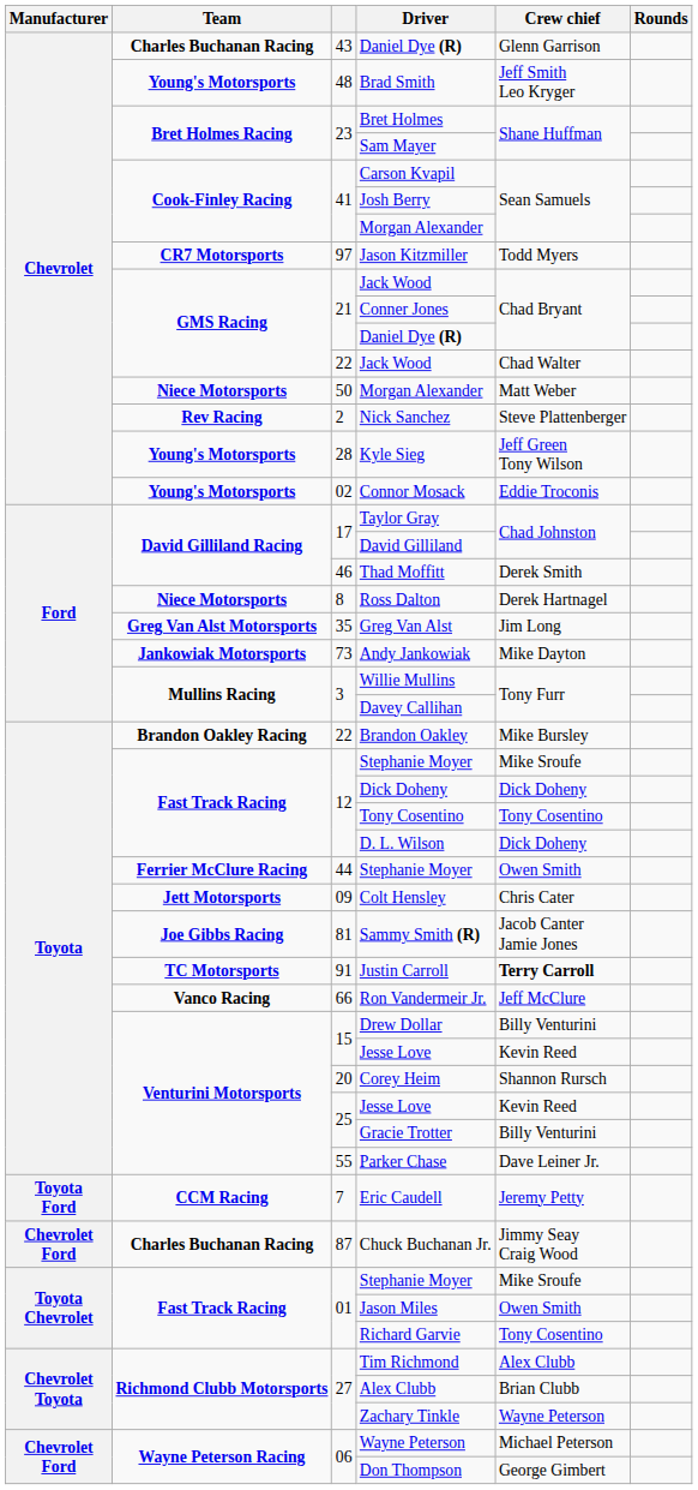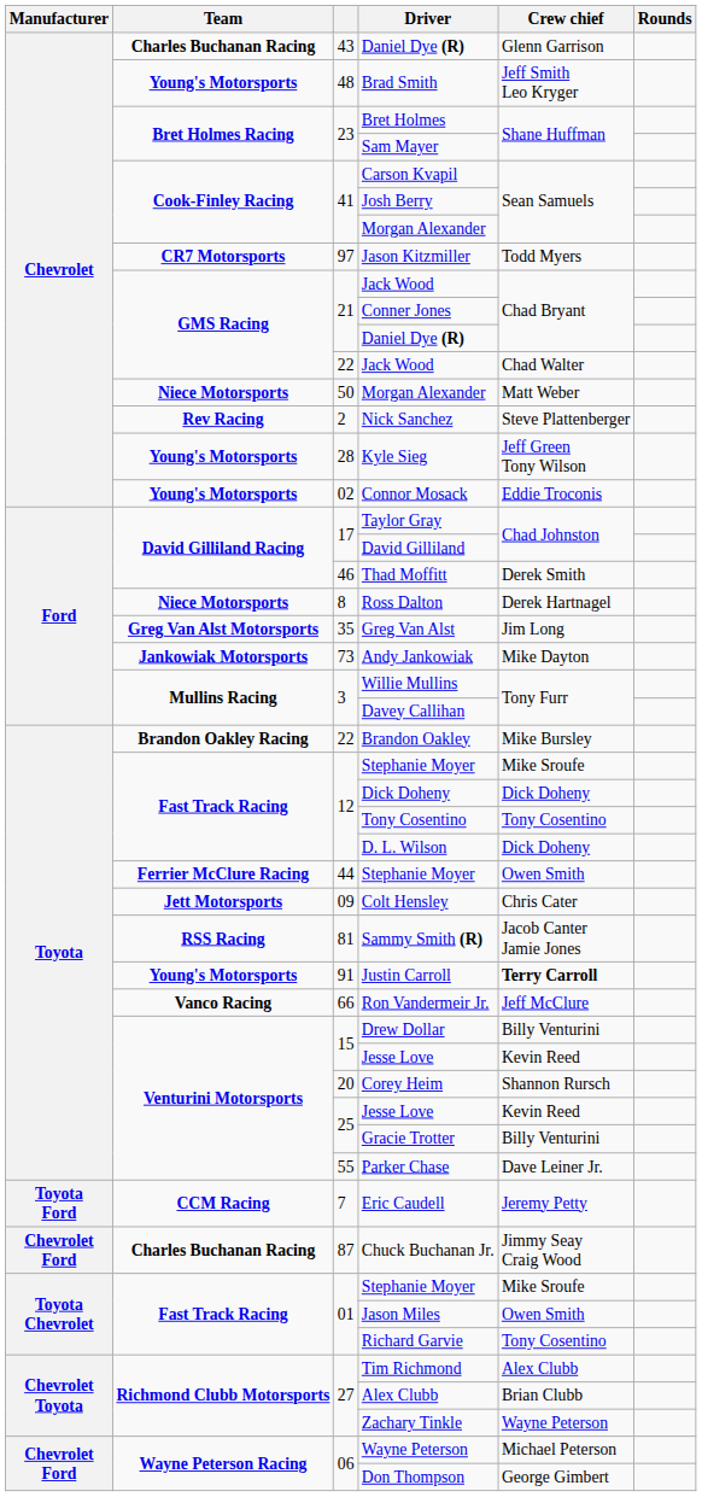 <table class="wikitable" style="font-size: 95%;">
 <tr>
 <th>Manufacturer</th>
 <th>Team</th>
 <th></th>
 <th>Driver</th>
 <th>Crew chief</th>
 <th>Rounds</th>
 </tr>
 <tr>
 <th rowspan=16><a href='#'>Chevrolet</a></th>
 <td style="text-align:center;"><strong>Charles Buchanan Racing</strong></td>
 <td>43</td>
 <td><a href='#'>Daniel Dye</a> <strong>(R)</strong></td>
 <td>Glenn Garrison</td>
 <td></td>
 </tr>
 <tr>
 <td style="text-align:center;"><strong><a href='#'>Young's Motorsports</a></strong></td>
 <td>48</td>
 <td><a href='#'>Brad Smith</a></td>
 <td><a href='#'>Jeff Smith</a> <small></small> <br> Leo Kryger <small></small></td>
 <td></td>
 </tr>
 <tr>
 <td rowspan=2 style="text-align:center;"><strong><a href='#'>Bret Holmes Racing</a></strong></td>
 <td rowspan=2>23</td>
 <td><a href='#'>Bret Holmes</a></td>
 <td rowspan=2><a href='#'>Shane Huffman</a></td>
 <td></td>
 </tr>
 <tr>
 <td><a href='#'>Sam Mayer</a></td>
 <td></td>
 </tr>
 <tr>
 <td rowspan=3 style="text-align:center;"><strong><a href='#'>Cook-Finley Racing</a></strong></td>
 <td rowspan=3>41</td>
 <td><a href='#'>Carson Kvapil</a></td>
 <td rowspan=3>Sean Samuels</td>
 <td></td>
 </tr>
 <tr>
 <td><a href='#'>Josh Berry</a></td>
 <td></td>
 </tr>
 <tr>
 <td><a href='#'>Morgan Alexander</a></td>
 <td></td>
 </tr>
 <tr>
 <td style="text-align:center;"><strong><a href='#'>CR7 Motorsports</a></strong></td>
 <td>97</td>
 <td><a href='#'>Jason Kitzmiller</a></td>
 <td>Todd Myers</td>
 <td></td>
 </tr>
 <tr>
 <td rowspan=4 style="text-align:center;"><strong><a href='#'>GMS Racing</a></strong></td>
 <td rowspan=3>21</td>
 <td><a href='#'>Jack Wood</a></td>
 <td rowspan=3>Chad Bryant</td>
 <td></td>
 </tr>
 <tr>
 <td><a href='#'>Conner Jones</a></td>
 <td></td>
 </tr>
 <tr>
 <td><a href='#'>Daniel Dye</a> <strong>(R)</strong></td>
 <td></td>
 </tr>
 <tr>
 <td>22</td>
 <td><a href='#'>Jack Wood</a></td>
 <td>Chad Walter</td>
 <td></td>
 </tr>
 <tr>
 <td style="text-align:center;"><strong><a href='#'>Niece Motorsports</a></strong></td>
 <td>50</td>
 <td><a href='#'>Morgan Alexander</a></td>
 <td>Matt Weber</td>
 <td></td>
 </tr>
 <tr>
 <td style="text-align:center;"><strong><a href='#'>Rev Racing</a></strong></td>
 <td>2</td>
 <td><a href='#'>Nick Sanchez</a></td>
 <td>Steve Plattenberger</td>
 <td></td>
 </tr>
 <tr>
 <td style="text-align:center;"><strong><a href='#'>Young's Motorsports</a></strong></td>
 <td>28</td>
 <td><a href='#'>Kyle Sieg</a></td>
 <td><a href='#'>Jeff Green</a> <small></small> <br> Tony Wilson <small></small></td>
 <td></td>
 </tr>
 <tr>
 <td style="text-align:center;"><strong><a href='#'>Young's Motorsports</a></strong></td>
 <td>02</td>
 <td><a href='#'>Connor Mosack</a></td>
 <td><a href='#'>Eddie Troconis</a></td>
 <td></td>
 </tr>
 <tr>
 <th rowspan=8><a href='#'>Ford</a></th>
 <td rowspan=3 style="text-align:center;"><strong><a href='#'>David Gilliland Racing</a></strong></td>
 <td rowspan=2>17</td>
 <td><a href='#'>Taylor Gray</a></td>
 <td rowspan=2><a href='#'>Chad Johnston</a></td>
 <td></td>
 </tr>
 <tr>
 <td><a href='#'>David Gilliland</a></td>
 <td></td>
 </tr>
 <tr>
 <td>46</td>
 <td><a href='#'>Thad Moffitt</a></td>
 <td>Derek Smith</td>
 <td></td>
 </tr>
 <tr>
 <td style="text-align:center;"><strong><a href='#'>Niece Motorsports</a></strong></td>
 <td>8</td>
 <td><a href='#'>Ross Dalton</a></td>
 <td>Derek Hartnagel</td>
 <td></td>
 </tr>
 <tr>
 <td style="text-align:center;"><strong><a href='#'>Greg Van Alst Motorsports</a></strong></td>
 <td>35</td>
 <td><a href='#'>Greg Van Alst</a></td>
 <td>Jim Long</td>
 <td></td>
 </tr>
 <tr>
 <td style="text-align:center;"><strong><a href='#'>Jankowiak Motorsports</a></strong></td>
 <td>73</td>
 <td><a href='#'>Andy Jankowiak</a></td>
 <td>Mike Dayton</td>
 <td></td>
 </tr>
 <tr>
 <td rowspan=2 style="text-align:center;"><strong>Mullins Racing</strong></td>
 <td rowspan=2>3</td>
 <td><a href='#'>Willie Mullins</a></td>
 <td rowspan=2>Tony Furr</td>
 <td></td>
 </tr>
 <tr>
 <td><a href='#'>Davey Callihan</a></td>
 <td></td>
 </tr>
 <tr>
 <th rowspan=16><a href='#'>Toyota</a></th>
 <td style="text-align:center;"><strong>Brandon Oakley Racing</strong></td>
 <td>22</td>
 <td><a href='#'>Brandon Oakley</a></td>
 <td>Mike Bursley</td>
 <td></td>
 </tr>
 <tr>
 <td rowspan=4 style="text-align:center;"><strong><a href='#'>Fast Track Racing</a></strong></td>
 <td rowspan=4>12</td>
 <td><a href='#'>Stephanie Moyer</a></td>
 <td>Mike Sroufe</td>
 <td></td>
 </tr>
 <tr>
 <td><a href='#'>Dick Doheny</a></td>
 <td><a href='#'>Dick Doheny</a></td>
 <td></td>
 </tr>
 <tr>
 <td><a href='#'>Tony Cosentino</a></td>
 <td><a href='#'>Tony Cosentino</a></td>
 <td></td>
 </tr>
 <tr>
 <td><a href='#'>D. L. Wilson</a></td>
 <td><a href='#'>Dick Doheny</a></td>
 <td></td>
 </tr>
 <tr>
 <td style="text-align:center;"><strong><a href='#'>Ferrier McClure Racing</a></strong></td>
 <td>44</td>
 <td><a href='#'>Stephanie Moyer</a></td>
 <td><a href='#'>Owen Smith</a></td>
 <td></td>
 </tr>
 <tr>
 <td style="text-align:center;"><strong><a href='#'>Jett Motorsports</a></strong></td>
 <td>09</td>
 <td><a href='#'>Colt Hensley</a></td>
 <td>Chris Cater</td>
 <td></td>
 </tr>
 <tr>
-<td style="text-align:center;"><strong><a href='#'>Joe Gibbs Racing</a></strong></td>
+<td style="text-align:center;"><strong><a href='#'>RSS Racing</a></strong></td>
 <td>81</td>
 <td><a href='#'>Sammy Smith</a> <strong>(R)</strong></td>
 <td>Jacob Canter <small></small> <br> Jamie Jones <small></small></td>
 <td></td>
 </tr>
 <tr>
-<td style="text-align:center;"><strong><a href='#'>TC Motorsports</a></strong></td>
+<td style="text-align:center;"><strong><a href='#'>Young's Motorsports</a></strong></td>
 <td>91</td>
 <td><a href='#'>Justin Carroll</a></td>
 <td><strong>Terry Carroll</strong></td>
 <td></td>
 </tr>
 <tr>
 <td style="text-align:center;"><strong>Vanco Racing</strong></td>
 <td>66</td>
 <td><a href='#'>Ron Vandermeir Jr.</a></td>
 <td><a href='#'>Jeff McClure</a></td>
 <td></td>
 </tr>
 <tr>
 <td rowspan=6 style="text-align:center;"><strong><a href='#'>Venturini Motorsports</a></strong></td>
 <td rowspan=2>15</td>
 <td><a href='#'>Drew Dollar</a></td>
 <td>Billy Venturini</td>
 <td></td>
 </tr>
 <tr>
 <td><a href='#'>Jesse Love</a></td>
 <td>Kevin Reed</td>
 <td></td>
 </tr>
 <tr>
 <td>20</td>
 <td><a href='#'>Corey Heim</a></td>
 <td>Shannon Rursch</td>
 <td></td>
 </tr>
 <tr>
 <td rowspan=2>25</td>
 <td><a href='#'>Jesse Love</a></td>
 <td>Kevin Reed</td>
 <td></td>
 </tr>
 <tr>
 <td><a href='#'>Gracie Trotter</a></td>
 <td>Billy Venturini</td>
 <td></td>
 </tr>
 <tr>
 <td>55</td>
 <td><a href='#'>Parker Chase</a></td>
 <td>Dave Leiner Jr.</td>
 <td></td>
 </tr>
 <tr>
 <th><a href='#'>Toyota</a> <small></small> <br> <a href='#'>Ford</a> <small></small></th>
 <td style="text-align:center;"><strong><a href='#'>CCM Racing</a></strong></td>
 <td>7</td>
 <td><a href='#'>Eric Caudell</a></td>
 <td><a href='#'>Jeremy Petty</a></td>
 <td></td>
 </tr>
 <tr>
 <th><a href='#'>Chevrolet</a> <small></small> <br> <a href='#'>Ford</a> <small></small></th>
 <td style="text-align:center;"><strong>Charles Buchanan Racing</strong></td>
 <td>87</td>
 <td>Chuck Buchanan Jr.</td>
 <td>Jimmy Seay <small></small> <br> Craig Wood <small></small></td>
 <td></td>
 </tr>
 <tr>
 <th rowspan=3><a href='#'>Toyota</a> <small></small> <br> <a href='#'>Chevrolet</a> <small></small></th>
 <td rowspan=3 style="text-align:center;"><strong><a href='#'>Fast Track Racing</a></strong></td>
 <td rowspan=3>01</td>
 <td><a href='#'>Stephanie Moyer</a></td>
 <td>Mike Sroufe</td>
 <td></td>
 </tr>
 <tr>
 <td><a href='#'>Jason Miles</a></td>
 <td><a href='#'>Owen Smith</a></td>
 <td></td>
 </tr>
 <tr>
 <td><a href='#'>Richard Garvie</a></td>
 <td><a href='#'>Tony Cosentino</a></td>
 <td></td>
 </tr>
 <tr>
 <th rowspan=3><a href='#'>Chevrolet</a> <small></small> <br> <a href='#'>Toyota</a> <small></small></th>
 <td rowspan=3 style="text-align:center;"><strong><a href='#'>Richmond Clubb Motorsports</a></strong></td>
 <td rowspan=3>27</td>
 <td><a href='#'>Tim Richmond</a></td>
 <td><a href='#'>Alex Clubb</a></td>
 <td></td>
 </tr>
 <tr>
 <td><a href='#'>Alex Clubb</a></td>
 <td>Brian Clubb</td>
 <td></td>
 </tr>
 <tr>
 <td><a href='#'>Zachary Tinkle</a></td>
 <td><a href='#'>Wayne Peterson</a></td>
 <td></td>
 </tr>
 <tr>
 <th rowspan=2><a href='#'>Chevrolet</a> <small></small> <br> <a href='#'>Ford</a> <small></small></th>
 <td rowspan=2 style="text-align:center;"><strong><a href='#'>Wayne Peterson Racing</a></strong></td>
 <td rowspan=2>06</td>
 <td><a href='#'>Wayne Peterson</a></td>
 <td>Michael Peterson</td>
 <td></td>
 </tr>
 <tr>
 <td><a href='#'>Don Thompson</a></td>
 <td>George Gimbert</td>
 <td></td>
 </tr>
 </table>
